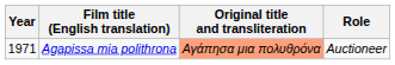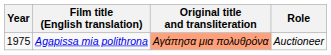 <table class="wikitable">
 <tr>
 <th>Year</th>
 <th>Film title<br>(English translation)</th>
 <th>Original title<br>and transliteration</th>
 <th>Role</th>
 </tr>
 <tr>
-<td>1971</td>
+<td>1975</td>
 <td><em><a href='#'>Agapissa mia polithrona</a></em></td>
 <td style="background: lightsalmon;"><em>Αγάπησα μια πολυθρόνα</em></td>
 <td><em>Auctioneer</em></td>
 </tr>
 </table>
